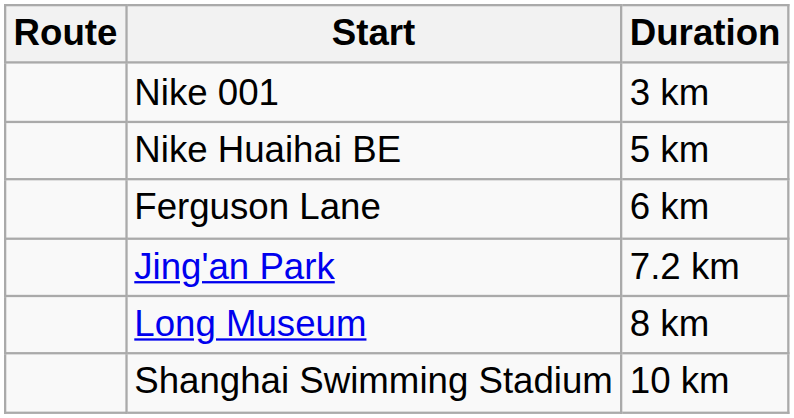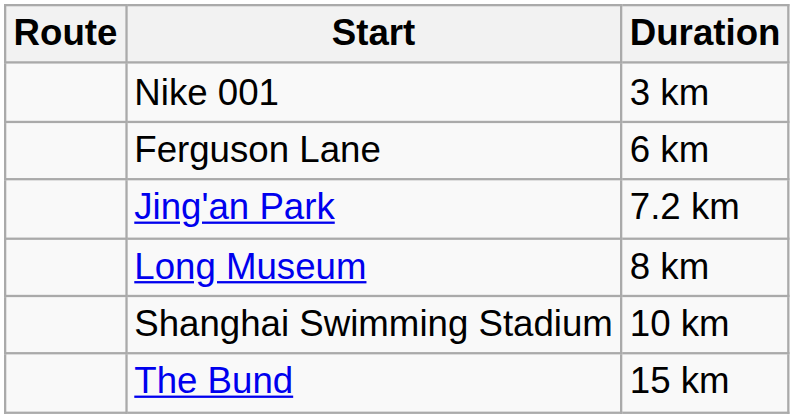 <table class="wikitable">
 <tr>
 <th>Route</th>
 <th>Start</th>
 <th>Duration</th>
 </tr>
 <tr>
 <td></td>
 <td>Nike 001</td>
 <td>3 km</td>
-</tr>
-<tr>
-<td></td>
-<td>Nike Huaihai BE</td>
-<td>5 km</td>
 </tr>
 <tr>
 <td></td>
 <td>Ferguson Lane</td>
 <td>6 km</td>
 </tr>
 <tr>
 <td></td>
 <td><a href='#'>Jing'an Park</a></td>
 <td>7.2 km</td>
 </tr>
 <tr>
 <td></td>
 <td><a href='#'>Long Museum</a></td>
 <td>8 km</td>
 </tr>
 <tr>
 <td></td>
 <td>Shanghai Swimming Stadium</td>
 <td>10 km</td>
 </tr>
+<tr>
+<td></td>
+<td><a href='#'>The Bund</a></td>
+<td>15 km</td>
+</tr>
 </table>
